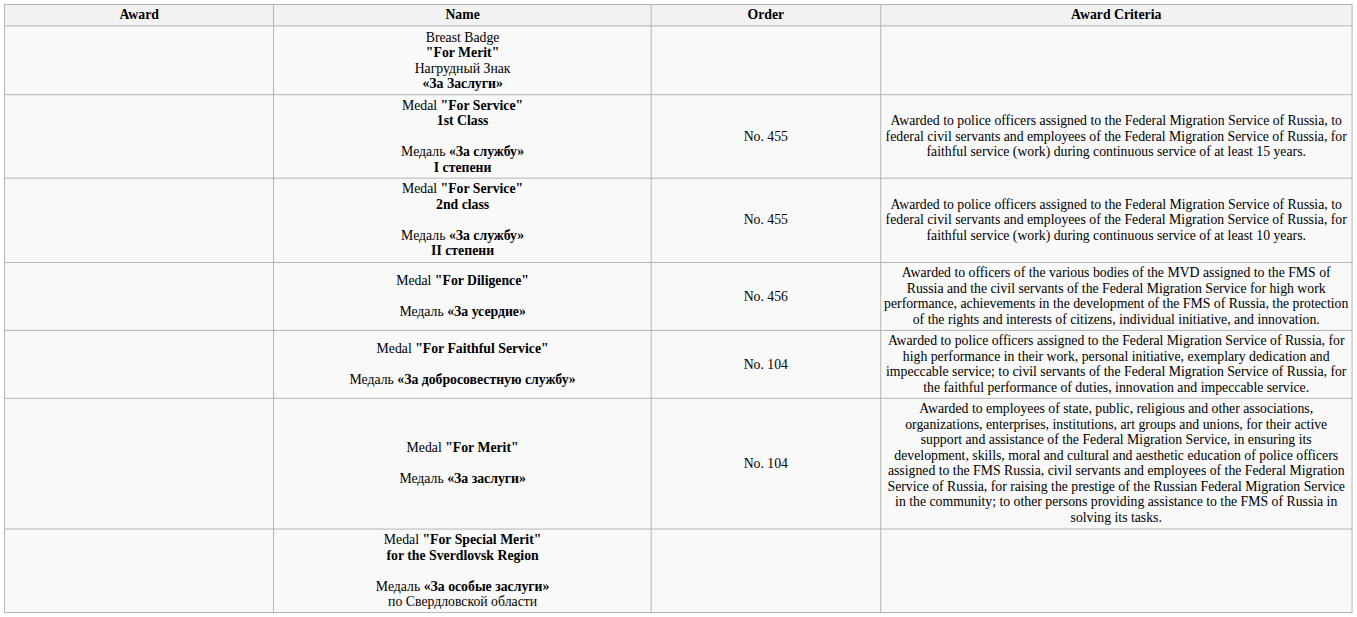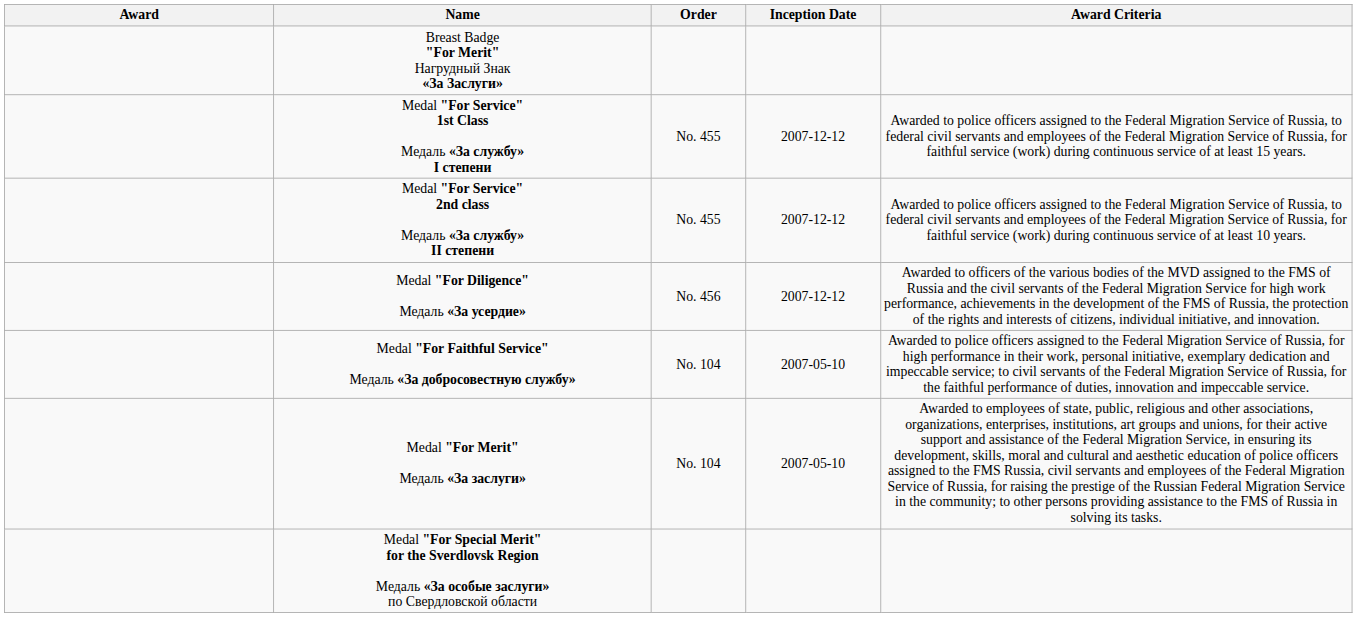 <table class="wikitable sortable" style="text-align:center">
 <tr>
 <th style="width:20%">Award</th>
 <th style="width:28%">Name </th>
 <th>Order</th>
+<th style="width:10%">Inception Date</th>
 <th style="width:35%">Award Criteria</th>
 </tr>
 <tr>
 <td></td>
 <td>Breast Badge<br><strong>"For Merit"</strong><br>Нагрудный Знак<br><strong>«За Заслуги»</strong></td>
 <td></td>
 <td></td>
+<td></td>
 </tr>
 <tr>
 <td></td>
 <td>Medal <strong>"For Service"<br>1st Class</strong><br><br>Медаль <strong>«За службу»<br>I степени</strong></td>
 <td>No. 455</td>
+<td>2007-12-12</td>
 <td>Awarded to police officers assigned to the Federal Migration Service of Russia, to federal civil servants and employees of the Federal Migration Service of Russia, for faithful service (work) during continuous service of at least 15 years.</td>
 </tr>
 <tr>
 <td></td>
 <td>Medal <strong>"For Service"<br>2nd class</strong><br><br>Медаль <strong>«За службу»<br>II степени</strong></td>
 <td>No. 455</td>
+<td>2007-12-12</td>
 <td>Awarded to police officers assigned to the Federal Migration Service of Russia, to federal civil servants and employees of the Federal Migration Service of Russia, for faithful service (work) during continuous service of at least 10 years.</td>
 </tr>
 <tr>
 <td></td>
 <td>Medal <strong>"For Diligence"</strong><br><br>Медаль <strong>«За усердие»</strong></td>
 <td>No. 456</td>
+<td>2007-12-12</td>
 <td>Awarded to officers of the various bodies of the MVD assigned to the FMS of Russia and the civil servants of the Federal Migration Service for high work performance, achievements in the development of the FMS of Russia, the protection of the rights and interests of citizens, individual initiative, and innovation.</td>
 </tr>
 <tr>
 <td></td>
 <td>Medal <strong>"For Faithful Service"</strong><br><br>Медаль <strong>«За добросовестную службу»</strong></td>
 <td>No. 104</td>
+<td>2007-05-10</td>
 <td>Awarded to police officers assigned to the Federal Migration Service of Russia, for high performance in their work, personal initiative, exemplary dedication and impeccable service; to civil servants of the Federal Migration Service of Russia, for the faithful performance of duties, innovation and impeccable service.</td>
 </tr>
 <tr>
 <td></td>
 <td>Medal <strong>"For Merit"</strong><br><br>Медаль <strong>«За заслуги»</strong></td>
 <td>No. 104</td>
+<td>2007-05-10</td>
 <td>Awarded to employees of state, public, religious and other associations, organizations, enterprises, institutions, art groups and unions, for their active support and assistance of the Federal Migration Service, in ensuring its development, skills, moral and cultural and aesthetic education of police officers assigned to the FMS Russia, civil servants and employees of the Federal Migration Service of Russia, for raising the prestige of the Russian Federal Migration Service in the community; to other persons providing assistance to the FMS of Russia in solving its tasks.</td>
 </tr>
 <tr>
 <td></td>
 <td>Medal <strong>"For Special Merit"<br>for the Sverdlovsk Region</strong><br><br>Медаль <strong>«За особые заслуги»</strong><br>по Свердловской области</td>
 <td></td>
 <td></td>
+<td></td>
 </tr>
 </table>
